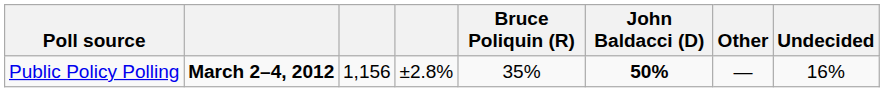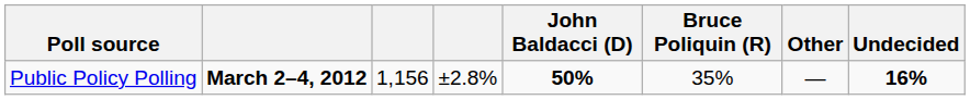 <table class="wikitable" style="text-align:center">
 <tr valign= bottom>
 <th>Poll source</th>
 <th></th>
 <th></th>
 <th></th>
+<th style="width:100px;">John<br>Baldacci (D)</th>
 <th style="width:100px;">Bruce<br>Poliquin (R)</th>
-<th style="width:100px;">John<br>Baldacci (D)</th>
 <th>Other</th>
 <th>Undecided</th>
 </tr>
 <tr>
 <td align=left><a href='#'>Public Policy Polling</a></td>
 <td><strong>March 2–4, 2012</strong></td>
 <td>1,156</td>
 <td>±2.8%</td>
+<td><strong>50%</strong></td>
 <td>35%</td>
-<td><strong>50%</strong></td>
 <td>—</td>
-<td>16%</td>
+<td><strong>16%</strong></td>
 </tr>
 </table>
